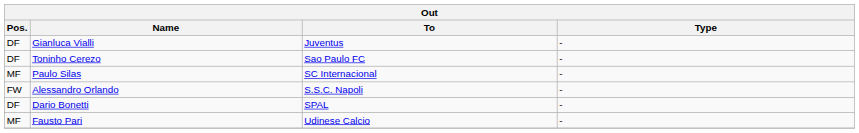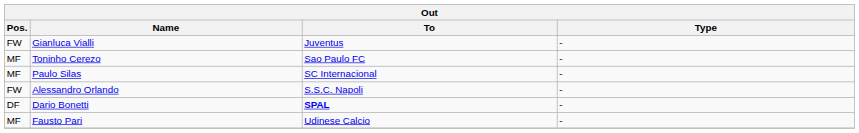 <table class="wikitable" style="font-size:90%;width:99%;">
 <tr>
 <th colspan="4">Out</th>
 </tr>
 <tr>
 <th width=3%>Pos.</th>
 <th width=32%>Name</th>
 <th width=30%>To</th>
 <th width=35%>Type</th>
 </tr>
 <tr>
-<td>DF</td>
+<td>FW</td>
 <td><a href='#'>Gianluca Vialli</a></td>
 <td><a href='#'>Juventus</a></td>
 <td>-</td>
 </tr>
 <tr>
-<td>DF</td>
+<td>MF</td>
 <td><a href='#'>Toninho Cerezo</a></td>
 <td><a href='#'>Sao Paulo FC</a></td>
 <td>-</td>
 </tr>
 <tr>
 <td>MF</td>
 <td><a href='#'>Paulo Silas</a></td>
 <td><a href='#'>SC Internacional</a></td>
 <td>-</td>
 </tr>
 <tr>
 <td>FW</td>
 <td><a href='#'>Alessandro Orlando</a></td>
 <td><a href='#'>S.S.C. Napoli</a></td>
 <td>-</td>
 </tr>
 <tr>
 <td>DF</td>
 <td><a href='#'>Dario Bonetti</a></td>
-<td><a href='#'>SPAL</a></td>
+<td><strong><a href='#'>SPAL</a></strong></td>
 <td>-</td>
 </tr>
 <tr>
 <td>MF</td>
 <td><a href='#'>Fausto Pari</a></td>
 <td><a href='#'>Udinese Calcio</a></td>
 <td>-</td>
 </tr>
 <tr>
 </tr>
 </table>
